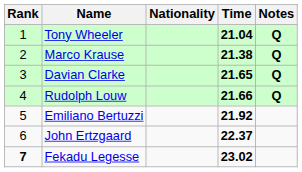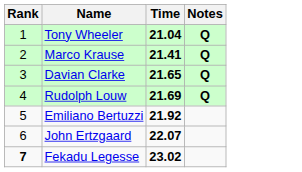 <table class="wikitable sortable" style="text-align:center">
 <tr>
 <th>Rank</th>
 <th>Name</th>
-<th>Nationality</th>
 <th>Time</th>
 <th>Notes</th>
 </tr>
 <tr bgcolor=ccffcc>
 <td>1</td>
 <td align=left><a href='#'>Tony Wheeler</a></td>
-<td align=left></td>
 <td><strong>21.04</strong></td>
 <td><strong>Q</strong></td>
 </tr>
 <tr bgcolor=ccffcc>
 <td>2</td>
 <td align=left><a href='#'>Marco Krause</a></td>
-<td align=left></td>
-<td><strong>21.38</strong></td>
+<td><strong>21.41</strong></td>
 <td><strong>Q</strong></td>
 </tr>
 <tr bgcolor=ccffcc>
 <td>3</td>
 <td align=left><a href='#'>Davian Clarke</a></td>
-<td align=left></td>
 <td><strong>21.65</strong></td>
 <td><strong>Q</strong></td>
 </tr>
 <tr bgcolor=ccffcc>
 <td>4</td>
 <td align=left><a href='#'>Rudolph Louw</a></td>
-<td align=left></td>
-<td><strong>21.66</strong></td>
+<td><strong>21.69</strong></td>
 <td><strong>Q</strong></td>
 </tr>
 <tr>
 <td>5</td>
 <td align=left><a href='#'>Emiliano Bertuzzi</a></td>
-<td align=left></td>
 <td><strong>21.92</strong></td>
 <td></td>
 </tr>
 <tr>
 <td>6</td>
 <td align=left><a href='#'>John Ertzgaard</a></td>
-<td align=left></td>
-<td><strong>22.37</strong></td>
+<td><strong>22.07</strong></td>
 <td></td>
 </tr>
 <tr>
 <td><strong>7</strong></td>
 <td align=left><a href='#'>Fekadu Legesse</a></td>
-<td align=left></td>
 <td><strong>23.02</strong></td>
 <td></td>
 </tr>
 </table>
